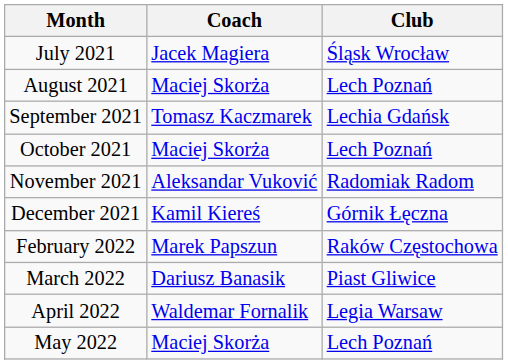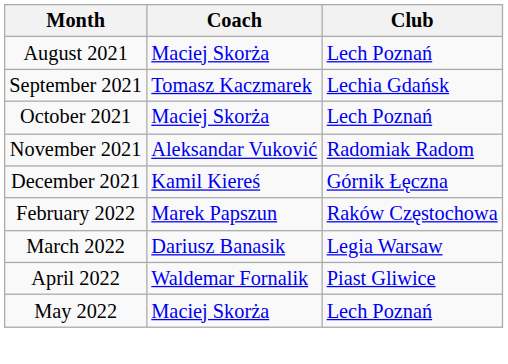 <table class="wikitable" style="text-align:center">
 <tr>
 <th>Month</th>
 <th>Coach</th>
 <th>Club</th>
-</tr>
-<tr>
-<td>July 2021</td>
-<td align="left"> <a href='#'>Jacek Magiera</a></td>
-<td align="left"><a href='#'>Śląsk Wrocław</a></td>
 </tr>
 <tr>
 <td>August 2021</td>
 <td align="left"> <a href='#'>Maciej Skorża</a></td>
 <td align="left"><a href='#'>Lech Poznań</a></td>
 </tr>
 <tr>
 <td>September 2021</td>
 <td align="left"> <a href='#'>Tomasz Kaczmarek</a></td>
 <td align="left"><a href='#'>Lechia Gdańsk</a></td>
 </tr>
 <tr>
 <td>October 2021</td>
 <td align="left"> <a href='#'>Maciej Skorża</a></td>
 <td align="left"><a href='#'>Lech Poznań</a></td>
 </tr>
 <tr>
 <td>November 2021</td>
 <td align="left"> <a href='#'>Aleksandar Vuković</a></td>
 <td align="left"><a href='#'>Radomiak Radom</a></td>
 </tr>
 <tr>
 <td>December 2021</td>
 <td align="left"> <a href='#'>Kamil Kiereś</a></td>
 <td align="left"><a href='#'>Górnik Łęczna</a></td>
 </tr>
 <tr>
 <td>February 2022</td>
 <td align="left"> <a href='#'>Marek Papszun</a></td>
 <td align="left"><a href='#'>Raków Częstochowa</a></td>
 </tr>
 <tr>
 <td>March 2022</td>
 <td align="left"> <a href='#'>Dariusz Banasik</a></td>
-<td align="left"><a href='#'>Piast Gliwice</a></td>
+<td align="left"><a href='#'>Legia Warsaw</a></td>
 </tr>
 <tr>
 <td>April 2022</td>
 <td align="left"> <a href='#'>Waldemar Fornalik</a></td>
-<td align="left"><a href='#'>Legia Warsaw</a></td>
+<td align="left"><a href='#'>Piast Gliwice</a></td>
 </tr>
 <tr>
 <td>May 2022</td>
 <td align="left"> <a href='#'>Maciej Skorża</a></td>
 <td align="left"><a href='#'>Lech Poznań</a></td>
 </tr>
 </table>
